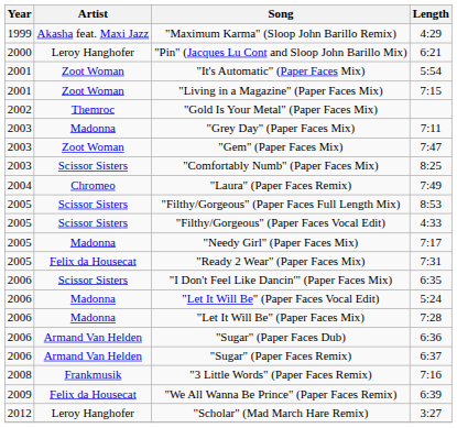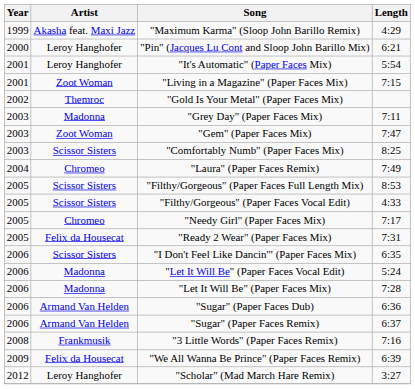 <table class="wikitable sortable">
 <tr>
 <th align="left">Year</th>
 <th align="left">Artist</th>
 <th align="left">Song</th>
 <th align="left">Length</th>
 </tr>
 <tr>
 <td>1999</td>
 <td align="center"><a href='#'>Akasha</a> feat. <a href='#'>Maxi Jazz</a></td>
 <td align="center">"Maximum Karma" (Sloop John Barillo Remix)</td>
 <td align="center">4:29</td>
 </tr>
 <tr>
 <td>2000</td>
 <td align="center">Leroy Hanghofer</td>
 <td align="center">"Pin" (<a href='#'>Jacques Lu Cont</a> and Sloop John Barillo Mix)</td>
 <td align="center">6:21</td>
 </tr>
 <tr>
 <td>2001</td>
-<td align="center"><a href='#'>Zoot Woman</a></td>
+<td align="center">Leroy Hanghofer</td>
 <td align="center">"It's Automatic" (<a href='#'>Paper Faces</a> Mix)</td>
 <td align="center">5:54</td>
 </tr>
 <tr>
 <td>2001</td>
 <td align="center"><a href='#'>Zoot Woman</a></td>
 <td align="center">"Living in a Magazine" (Paper Faces Mix)</td>
 <td align="center">7:15</td>
 </tr>
 <tr>
 <td>2002</td>
 <td align="center"><a href='#'>Themroc</a></td>
 <td align="center">"Gold Is Your Metal" (Paper Faces Mix)</td>
 <td align="center"></td>
 </tr>
 <tr>
 <td>2003</td>
 <td align="center"><a href='#'>Madonna</a></td>
 <td align="center">"Grey Day" (Paper Faces Mix)</td>
 <td align="center">7:11</td>
 </tr>
 <tr>
 <td>2003</td>
 <td align="center"><a href='#'>Zoot Woman</a></td>
 <td align="center">"Gem" (Paper Faces Mix)</td>
 <td align="center">7:47</td>
 </tr>
 <tr>
 <td>2003</td>
 <td align="center"><a href='#'>Scissor Sisters</a></td>
 <td align="center">"Comfortably Numb" (Paper Faces Mix)</td>
 <td align="center">8:25</td>
 </tr>
 <tr>
 <td>2004</td>
 <td align="center"><a href='#'>Chromeo</a></td>
 <td align="center">"Laura" (Paper Faces Remix)</td>
 <td align="center">7:49</td>
 </tr>
 <tr>
 <td>2005</td>
 <td align="center"><a href='#'>Scissor Sisters</a></td>
 <td align="center">"Filthy/Gorgeous" (Paper Faces Full Length Mix)</td>
 <td align="center">8:53</td>
 </tr>
 <tr>
 <td>2005</td>
 <td align="center"><a href='#'>Scissor Sisters</a></td>
 <td align="center">"Filthy/Gorgeous" (Paper Faces Vocal Edit)</td>
 <td align="center">4:33</td>
 </tr>
 <tr>
 <td>2005</td>
-<td align="center"><a href='#'>Madonna</a></td>
+<td align="center"><a href='#'>Chromeo</a></td>
 <td align="center">"Needy Girl" (Paper Faces Mix)</td>
 <td align="center">7:17</td>
 </tr>
 <tr>
 <td>2005</td>
 <td align="center"><a href='#'>Felix da Housecat</a></td>
 <td align="center">"Ready 2 Wear" (Paper Faces Mix)</td>
 <td align="center">7:31</td>
 </tr>
 <tr>
 <td>2006</td>
 <td align="center"><a href='#'>Scissor Sisters</a></td>
 <td align="center">"I Don't Feel Like Dancin'" (Paper Faces Mix)</td>
 <td align="center">6:35</td>
 </tr>
 <tr>
 <td>2006</td>
 <td align="center"><a href='#'>Madonna</a></td>
 <td align="center">"<a href='#'>Let It Will Be</a>" (Paper Faces Vocal Edit)</td>
 <td align="center">5:24</td>
 </tr>
 <tr>
 <td>2006</td>
 <td align="center"><a href='#'>Madonna</a></td>
 <td align="center">"Let It Will Be" (Paper Faces Mix)</td>
 <td align="center">7:28</td>
 </tr>
 <tr>
 <td>2006</td>
 <td align="center"><a href='#'>Armand Van Helden</a></td>
 <td align="center">"Sugar" (Paper Faces Dub)</td>
 <td align="center">6:36</td>
 </tr>
 <tr>
 <td>2006</td>
 <td align="center"><a href='#'>Armand Van Helden</a></td>
 <td align="center">"Sugar" (Paper Faces Remix)</td>
 <td align="center">6:37</td>
 </tr>
 <tr>
 <td>2008</td>
 <td align="center"><a href='#'>Frankmusik</a></td>
 <td align="center">"3 Little Words" (Paper Faces Remix)</td>
 <td align="center">7:16</td>
 </tr>
 <tr>
 <td>2009</td>
 <td align="center"><a href='#'>Felix da Housecat</a></td>
 <td align="center">"We All Wanna Be Prince" (Paper Faces Remix)</td>
 <td align="center">6:39</td>
 </tr>
 <tr>
 <td>2012</td>
 <td align="center">Leroy Hanghofer</td>
 <td align="center">"Scholar" (Mad March Hare Remix)</td>
 <td align="center">3:27</td>
 </tr>
 <tr>
 </tr>
 </table>
